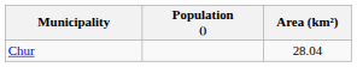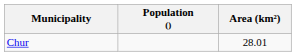 <table class="wikitable">
 <tr>
 <th width="160">Municipality</th>
 <th width="140">Population <small><br>()</small></th>
 <th width="100">Area (km²)</th>
 </tr>
 <tr>
 <td><a href='#'>Chur</a></td>
 <td align="center"></td>
-<td align="center">28.04</td>
+<td align="center">28.01</td>
 </tr>
 </table>
